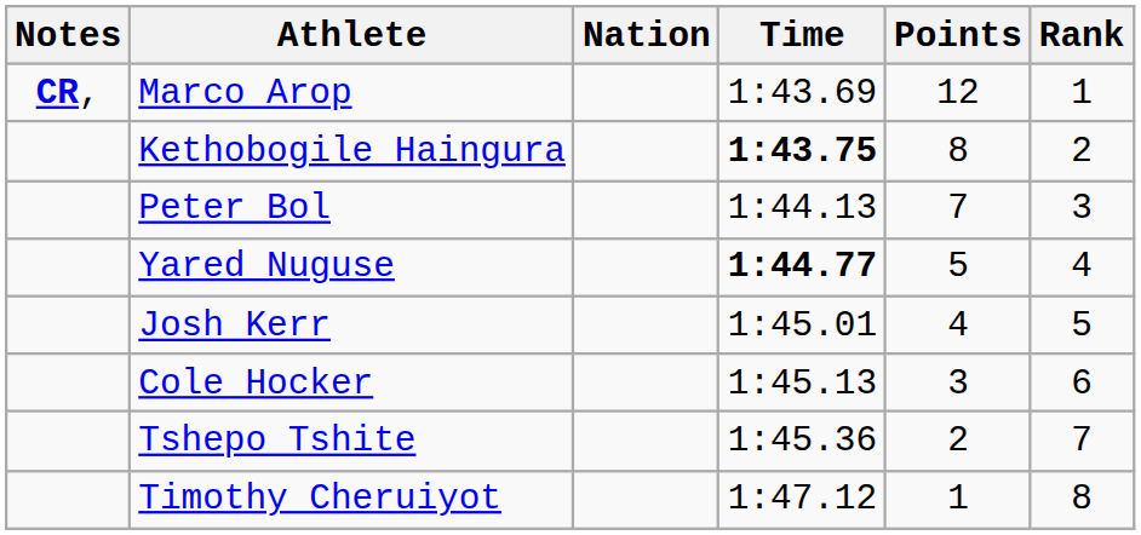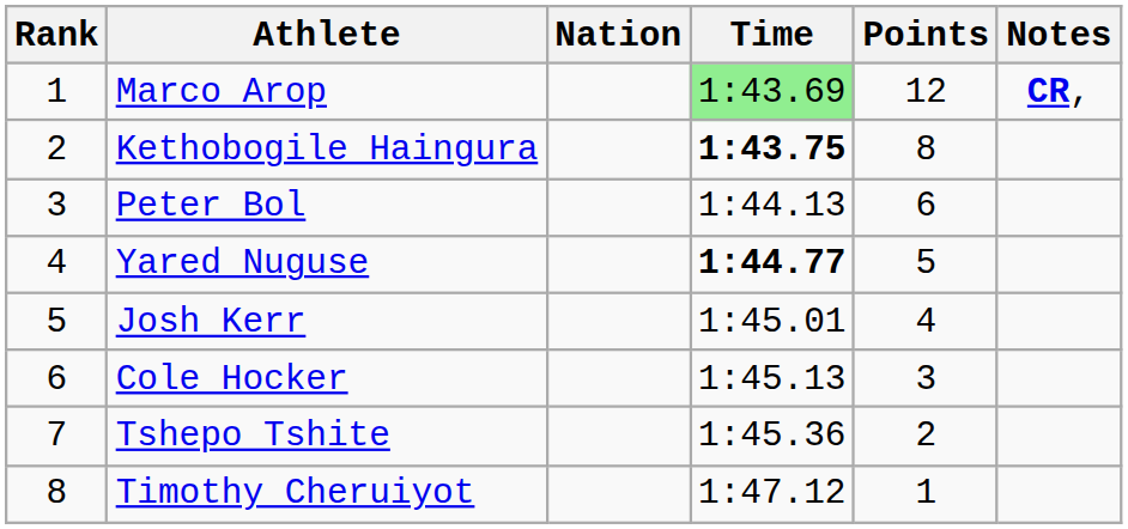 <table class="wikitable mw-datatable sortable" style="text-align:center;">
 <tr>
-<th scope="col">Notes</th>
+<th scope="col" style="width: 10px;">Rank</th>
 <th scope="col">Athlete</th>
 <th scope="col">Nation</th>
 <th scope="col">Time</th>
 <th scope="col">Points</th>
-<th scope="col" style="width: 10px;">Rank</th>
+<th scope="col">Notes</th>
 </tr>
 <tr>
-<td><strong><a href='#'>CR</a></strong>, </td>
+<td>1</td>
 <td align="left"><a href='#'>Marco Arop</a> </td>
 <td align="left"></td>
-<td>1:43.69</td>
+<td style="background: lightgreen;">1:43.69</td>
 <td>12</td>
-<td>1</td>
+<td><strong><a href='#'>CR</a></strong>, </td>
 </tr>
 <tr>
-<td></td>
+<td>2</td>
 <td align="left"><a href='#'>Kethobogile Haingura</a> </td>
 <td align="left"></td>
 <td><strong>1:43.75</strong></td>
 <td>8</td>
-<td>2</td>
+<td></td>
 </tr>
 <tr>
-<td></td>
+<td>3</td>
 <td align="left"><a href='#'>Peter Bol</a> </td>
 <td align="left"></td>
 <td>1:44.13</td>
-<td>7</td>
-<td>3</td>
+<td>6</td>
+<td></td>
 </tr>
 <tr>
-<td></td>
+<td>4</td>
 <td align="left"><a href='#'>Yared Nuguse</a> </td>
 <td align="left"></td>
 <td><strong>1:44.77</strong></td>
 <td>5</td>
-<td>4</td>
+<td></td>
 </tr>
 <tr>
-<td></td>
+<td>5</td>
 <td align="left"><a href='#'>Josh Kerr</a> </td>
 <td align="left"></td>
 <td>1:45.01</td>
 <td>4</td>
-<td>5</td>
+<td></td>
 </tr>
 <tr>
-<td></td>
+<td>6</td>
 <td align="left"><a href='#'>Cole Hocker</a> </td>
 <td align="left"></td>
 <td>1:45.13</td>
 <td>3</td>
-<td>6</td>
+<td></td>
 </tr>
 <tr>
-<td></td>
+<td>7</td>
 <td align="left"><a href='#'>Tshepo Tshite</a> </td>
 <td align="left"></td>
 <td>1:45.36</td>
 <td>2</td>
-<td>7</td>
+<td></td>
 </tr>
 <tr>
-<td></td>
+<td>8</td>
 <td align="left"><a href='#'>Timothy Cheruiyot</a> </td>
 <td align="left"></td>
 <td>1:47.12</td>
 <td>1</td>
-<td>8</td>
+<td></td>
 </tr>
 </table>
